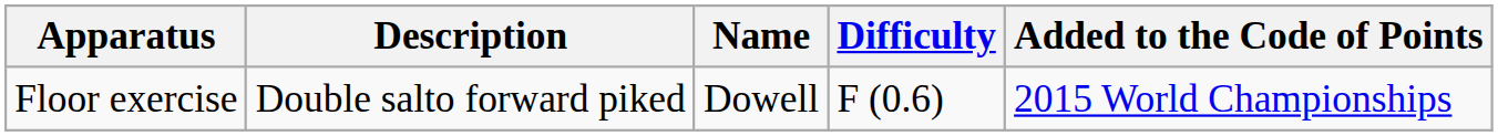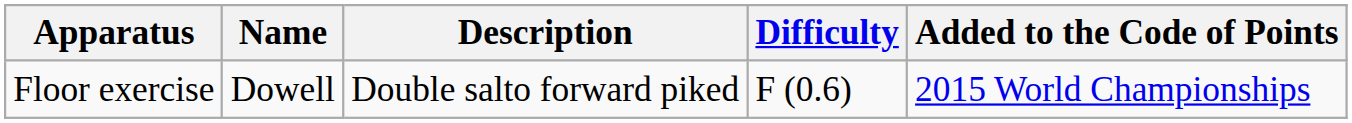 <table class="wikitable">
 <tr>
 <th>Apparatus</th>
+<th>Name</th>
 <th>Description</th>
-<th>Name</th>
 <th><a href='#'>Difficulty</a></th>
 <th>Added to the Code of Points</th>
 </tr>
 <tr>
 <td>Floor exercise</td>
+<td>Dowell</td>
 <td>Double salto forward piked</td>
-<td>Dowell</td>
 <td>F (0.6)</td>
 <td><a href='#'>2015 World Championships</a></td>
 </tr>
 </table>
